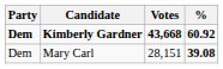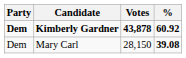 <table class="wikitable">
 <tr>
 <th>Party</th>
 <th>Candidate</th>
 <th>Votes</th>
 <th>%</th>
 </tr>
 <tr>
 <td><strong>Dem</strong></td>
 <td><strong>Kimberly Gardner</strong></td>
-<td><strong>43,668</strong></td>
+<td><strong>43,878</strong></td>
 <td><strong>60.92</strong></td>
 </tr>
 <tr>
 <td>Dem</td>
 <td>Mary Carl</td>
-<td>28,151</td>
+<td>28,150</td>
 <td><strong>39.08</strong></td>
 </tr>
 </table>
